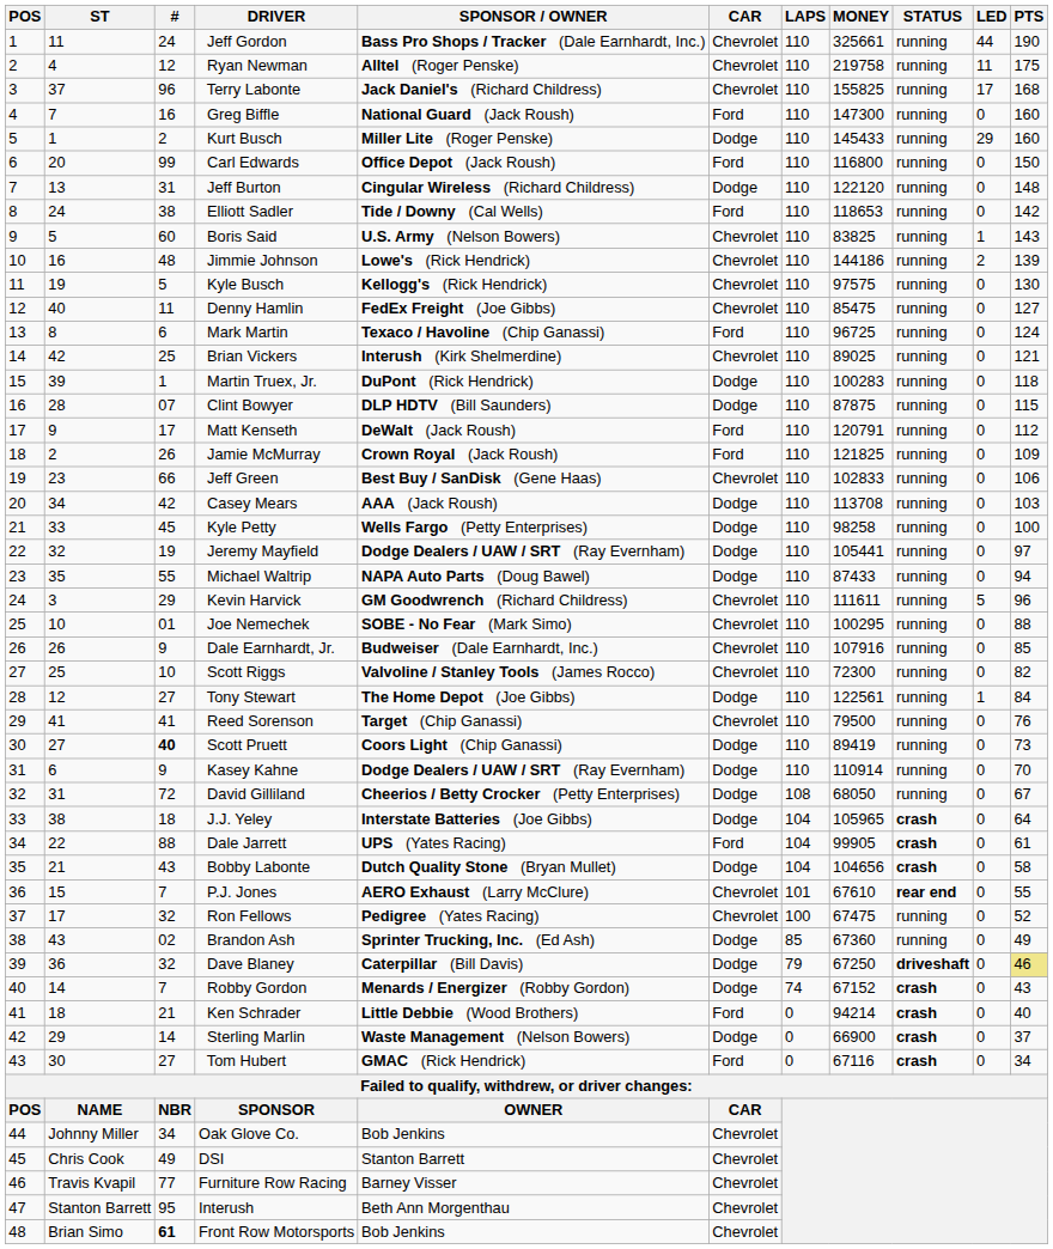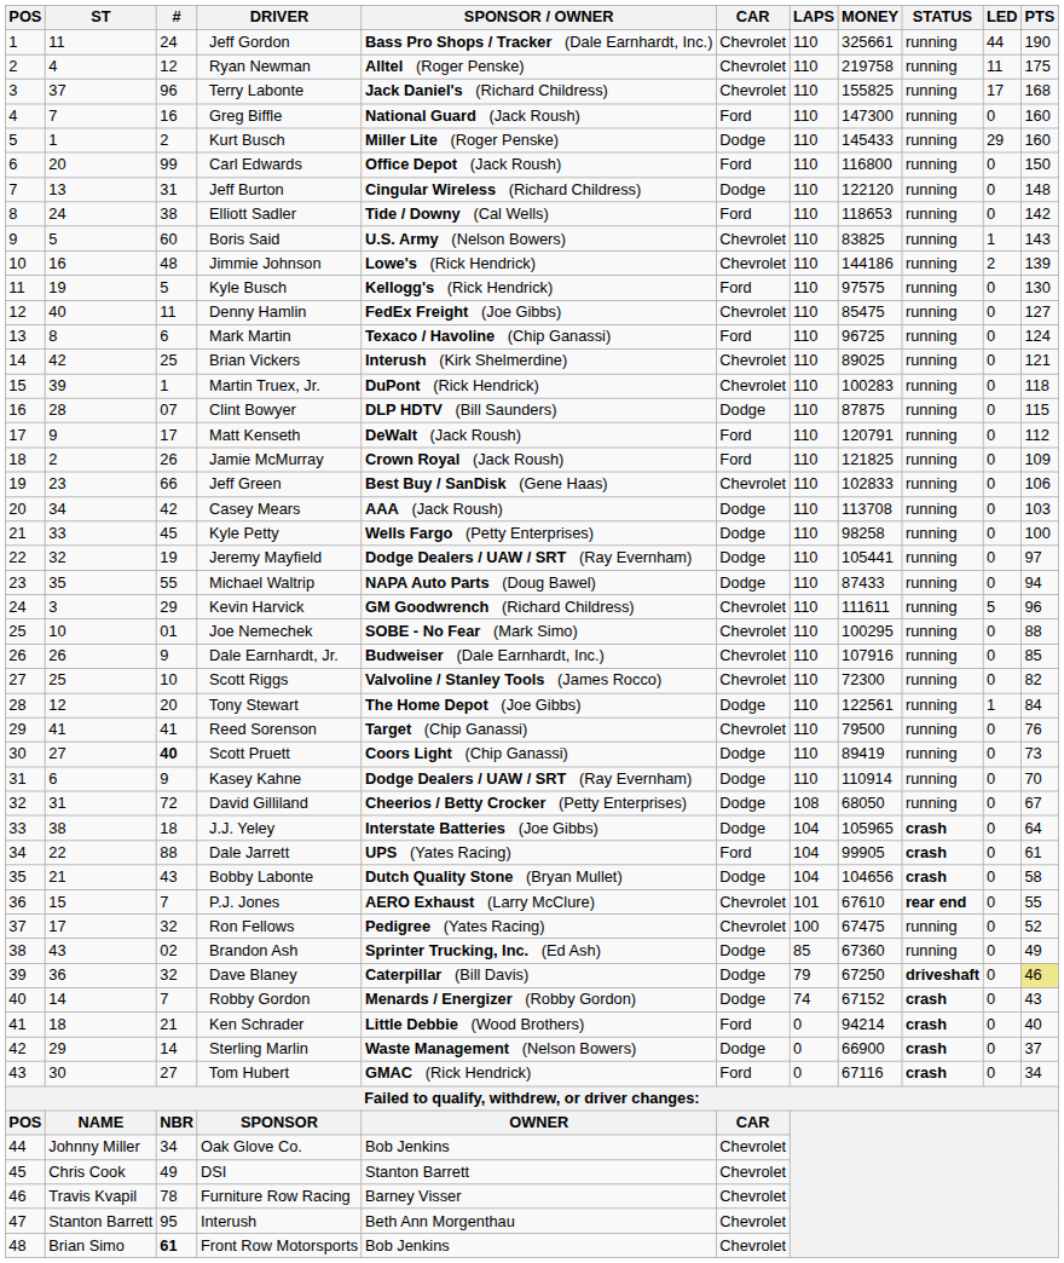 <table class="wikitable">
 <tr>
 <th>POS</th>
 <th>ST</th>
 <th>#</th>
 <th>DRIVER</th>
 <th>SPONSOR / OWNER</th>
 <th>CAR</th>
 <th>LAPS</th>
 <th>MONEY</th>
 <th>STATUS</th>
 <th>LED</th>
 <th>PTS</th>
 </tr>
 <tr>
 <td>1</td>
 <td>11</td>
 <td>24</td>
 <td>  Jeff Gordon</td>
 <td><strong>Bass Pro Shops / Tracker</strong>   (Dale Earnhardt, Inc.)</td>
 <td>Chevrolet</td>
 <td>110</td>
 <td>325661</td>
 <td>running</td>
 <td>44</td>
 <td>190</td>
 </tr>
 <tr>
 <td>2</td>
 <td>4</td>
 <td>12</td>
 <td>  Ryan Newman</td>
 <td><strong>Alltel</strong>   (Roger Penske)</td>
 <td>Chevrolet</td>
 <td>110</td>
 <td>219758</td>
 <td>running</td>
 <td>11</td>
 <td>175</td>
 </tr>
 <tr>
 <td>3</td>
 <td>37</td>
 <td>96</td>
 <td>  Terry Labonte</td>
 <td><strong>Jack Daniel's</strong>   (Richard Childress)</td>
 <td>Chevrolet</td>
 <td>110</td>
 <td>155825</td>
 <td>running</td>
 <td>17</td>
 <td>168</td>
 </tr>
 <tr>
 <td>4</td>
 <td>7</td>
 <td>16</td>
 <td>  Greg Biffle</td>
 <td><strong>National Guard</strong>   (Jack Roush)</td>
 <td>Ford</td>
 <td>110</td>
 <td>147300</td>
 <td>running</td>
 <td>0</td>
 <td>160</td>
 </tr>
 <tr>
 <td>5</td>
 <td>1</td>
 <td>2</td>
 <td>  Kurt Busch</td>
 <td><strong>Miller Lite</strong>   (Roger Penske)</td>
 <td>Dodge</td>
 <td>110</td>
 <td>145433</td>
 <td>running</td>
 <td>29</td>
 <td>160</td>
 </tr>
 <tr>
 <td>6</td>
 <td>20</td>
 <td>99</td>
 <td>  Carl Edwards</td>
 <td><strong>Office Depot</strong>   (Jack Roush)</td>
 <td>Ford</td>
 <td>110</td>
 <td>116800</td>
 <td>running</td>
 <td>0</td>
 <td>150</td>
 </tr>
 <tr>
 <td>7</td>
 <td>13</td>
 <td>31</td>
 <td>  Jeff Burton</td>
 <td><strong>Cingular Wireless</strong>   (Richard Childress)</td>
 <td>Dodge</td>
 <td>110</td>
 <td>122120</td>
 <td>running</td>
 <td>0</td>
 <td>148</td>
 </tr>
 <tr>
 <td>8</td>
 <td>24</td>
 <td>38</td>
 <td>  Elliott Sadler</td>
 <td><strong>Tide / Downy</strong>   (Cal Wells)</td>
 <td>Ford</td>
 <td>110</td>
 <td>118653</td>
 <td>running</td>
 <td>0</td>
 <td>142</td>
 </tr>
 <tr>
 <td>9</td>
 <td>5</td>
 <td>60</td>
 <td>  Boris Said</td>
 <td><strong>U.S. Army</strong>   (Nelson Bowers)</td>
 <td>Chevrolet</td>
 <td>110</td>
 <td>83825</td>
 <td>running</td>
 <td>1</td>
 <td>143</td>
 </tr>
 <tr>
 <td>10</td>
 <td>16</td>
 <td>48</td>
 <td>  Jimmie Johnson</td>
 <td><strong>Lowe's</strong>   (Rick Hendrick)</td>
 <td>Chevrolet</td>
 <td>110</td>
 <td>144186</td>
 <td>running</td>
 <td>2</td>
 <td>139</td>
 </tr>
 <tr>
 <td>11</td>
 <td>19</td>
 <td>5</td>
 <td>  Kyle Busch</td>
 <td><strong>Kellogg's</strong>   (Rick Hendrick)</td>
-<td>Chevrolet</td>
+<td>Ford</td>
 <td>110</td>
 <td>97575</td>
 <td>running</td>
 <td>0</td>
 <td>130</td>
 </tr>
 <tr>
 <td>12</td>
 <td>40</td>
 <td>11</td>
 <td>  Denny Hamlin</td>
 <td><strong>FedEx Freight</strong>   (Joe Gibbs)</td>
 <td>Chevrolet</td>
 <td>110</td>
 <td>85475</td>
 <td>running</td>
 <td>0</td>
 <td>127</td>
 </tr>
 <tr>
 <td>13</td>
 <td>8</td>
 <td>6</td>
 <td>  Mark Martin</td>
 <td><strong>Texaco / Havoline</strong>   (Chip Ganassi)</td>
 <td>Ford</td>
 <td>110</td>
 <td>96725</td>
 <td>running</td>
 <td>0</td>
 <td>124</td>
 </tr>
 <tr>
 <td>14</td>
 <td>42</td>
 <td>25</td>
 <td>  Brian Vickers</td>
 <td><strong>Interush</strong>   (Kirk Shelmerdine)</td>
 <td>Chevrolet</td>
 <td>110</td>
 <td>89025</td>
 <td>running</td>
 <td>0</td>
 <td>121</td>
 </tr>
 <tr>
 <td>15</td>
 <td>39</td>
 <td>1</td>
 <td>  Martin Truex, Jr.</td>
 <td><strong>DuPont</strong>   (Rick Hendrick)</td>
-<td>Dodge</td>
+<td>Chevrolet</td>
 <td>110</td>
 <td>100283</td>
 <td>running</td>
 <td>0</td>
 <td>118</td>
 </tr>
 <tr>
 <td>16</td>
 <td>28</td>
 <td>07</td>
 <td>  Clint Bowyer</td>
 <td><strong>DLP HDTV</strong>   (Bill Saunders)</td>
 <td>Dodge</td>
 <td>110</td>
 <td>87875</td>
 <td>running</td>
 <td>0</td>
 <td>115</td>
 </tr>
 <tr>
 <td>17</td>
 <td>9</td>
 <td>17</td>
 <td>  Matt Kenseth</td>
 <td><strong>DeWalt</strong>   (Jack Roush)</td>
 <td>Ford</td>
 <td>110</td>
 <td>120791</td>
 <td>running</td>
 <td>0</td>
 <td>112</td>
 </tr>
 <tr>
 <td>18</td>
 <td>2</td>
 <td>26</td>
 <td>  Jamie McMurray</td>
 <td><strong>Crown Royal</strong>   (Jack Roush)</td>
 <td>Ford</td>
 <td>110</td>
 <td>121825</td>
 <td>running</td>
 <td>0</td>
 <td>109</td>
 </tr>
 <tr>
 <td>19</td>
 <td>23</td>
 <td>66</td>
 <td>  Jeff Green</td>
 <td><strong>Best Buy / SanDisk</strong>   (Gene Haas)</td>
 <td>Chevrolet</td>
 <td>110</td>
 <td>102833</td>
 <td>running</td>
 <td>0</td>
 <td>106</td>
 </tr>
 <tr>
 <td>20</td>
 <td>34</td>
 <td>42</td>
 <td>  Casey Mears</td>
 <td><strong>AAA</strong>   (Jack Roush)</td>
 <td>Dodge</td>
 <td>110</td>
 <td>113708</td>
 <td>running</td>
 <td>0</td>
 <td>103</td>
 </tr>
 <tr>
 <td>21</td>
 <td>33</td>
 <td>45</td>
 <td>  Kyle Petty</td>
 <td><strong>Wells Fargo</strong>   (Petty Enterprises)</td>
 <td>Dodge</td>
 <td>110</td>
 <td>98258</td>
 <td>running</td>
 <td>0</td>
 <td>100</td>
 </tr>
 <tr>
 <td>22</td>
 <td>32</td>
 <td>19</td>
 <td>  Jeremy Mayfield</td>
 <td><strong>Dodge Dealers / UAW / SRT</strong>   (Ray Evernham)</td>
 <td>Dodge</td>
 <td>110</td>
 <td>105441</td>
 <td>running</td>
 <td>0</td>
 <td>97</td>
 </tr>
 <tr>
 <td>23</td>
 <td>35</td>
 <td>55</td>
 <td>  Michael Waltrip</td>
 <td><strong>NAPA Auto Parts</strong>   (Doug Bawel)</td>
 <td>Dodge</td>
 <td>110</td>
 <td>87433</td>
 <td>running</td>
 <td>0</td>
 <td>94</td>
 </tr>
 <tr>
 <td>24</td>
 <td>3</td>
 <td>29</td>
 <td>  Kevin Harvick</td>
 <td><strong>GM Goodwrench</strong>   (Richard Childress)</td>
 <td>Chevrolet</td>
 <td>110</td>
 <td>111611</td>
 <td>running</td>
 <td>5</td>
 <td>96</td>
 </tr>
 <tr>
 <td>25</td>
 <td>10</td>
 <td>01</td>
 <td>  Joe Nemechek</td>
 <td><strong>SOBE - No Fear</strong>   (Mark Simo)</td>
 <td>Chevrolet</td>
 <td>110</td>
 <td>100295</td>
 <td>running</td>
 <td>0</td>
 <td>88</td>
 </tr>
 <tr>
 <td>26</td>
 <td>26</td>
 <td>9</td>
 <td>  Dale Earnhardt, Jr.</td>
 <td><strong>Budweiser</strong>   (Dale Earnhardt, Inc.)</td>
 <td>Chevrolet</td>
 <td>110</td>
 <td>107916</td>
 <td>running</td>
 <td>0</td>
 <td>85</td>
 </tr>
 <tr>
 <td>27</td>
 <td>25</td>
 <td>10</td>
 <td>  Scott Riggs</td>
 <td><strong>Valvoline / Stanley Tools</strong>   (James Rocco)</td>
 <td>Chevrolet</td>
 <td>110</td>
 <td>72300</td>
 <td>running</td>
 <td>0</td>
 <td>82</td>
 </tr>
 <tr>
 <td>28</td>
 <td>12</td>
-<td>27</td>
+<td>20</td>
 <td>  Tony Stewart</td>
 <td><strong>The Home Depot</strong>   (Joe Gibbs)</td>
 <td>Dodge</td>
 <td>110</td>
 <td>122561</td>
 <td>running</td>
 <td>1</td>
 <td>84</td>
 </tr>
 <tr>
 <td>29</td>
 <td>41</td>
 <td>41</td>
 <td>  Reed Sorenson</td>
 <td><strong>Target</strong>   (Chip Ganassi)</td>
 <td>Chevrolet</td>
 <td>110</td>
 <td>79500</td>
 <td>running</td>
 <td>0</td>
 <td>76</td>
 </tr>
 <tr>
 <td>30</td>
 <td>27</td>
 <td><strong>40</strong></td>
 <td>  Scott Pruett</td>
 <td><strong>Coors Light</strong>   (Chip Ganassi)</td>
 <td>Dodge</td>
 <td>110</td>
 <td>89419</td>
 <td>running</td>
 <td>0</td>
 <td>73</td>
 </tr>
 <tr>
 <td>31</td>
 <td>6</td>
 <td>9</td>
 <td>  Kasey Kahne</td>
 <td><strong>Dodge Dealers / UAW / SRT</strong>   (Ray Evernham)</td>
 <td>Dodge</td>
 <td>110</td>
 <td>110914</td>
 <td>running</td>
 <td>0</td>
 <td>70</td>
 </tr>
 <tr>
 <td>32</td>
 <td>31</td>
 <td>72</td>
 <td>  David Gilliland</td>
 <td><strong>Cheerios / Betty Crocker</strong>   (Petty Enterprises)</td>
 <td>Dodge</td>
 <td>108</td>
 <td>68050</td>
 <td>running</td>
 <td>0</td>
 <td>67</td>
 </tr>
 <tr>
 <td>33</td>
 <td>38</td>
 <td>18</td>
 <td>  J.J. Yeley</td>
 <td><strong>Interstate Batteries</strong>   (Joe Gibbs)</td>
 <td>Dodge</td>
 <td>104</td>
 <td>105965</td>
 <td><strong>crash</strong></td>
 <td>0</td>
 <td>64</td>
 </tr>
 <tr>
 <td>34</td>
 <td>22</td>
 <td>88</td>
 <td>  Dale Jarrett</td>
 <td><strong>UPS</strong>   (Yates Racing)</td>
 <td>Ford</td>
 <td>104</td>
 <td>99905</td>
 <td><strong>crash</strong></td>
 <td>0</td>
 <td>61</td>
 </tr>
 <tr>
 <td>35</td>
 <td>21</td>
 <td>43</td>
 <td>  Bobby Labonte</td>
 <td><strong>Dutch Quality Stone</strong>   (Bryan Mullet)</td>
 <td>Dodge</td>
 <td>104</td>
 <td>104656</td>
 <td><strong>crash</strong></td>
 <td>0</td>
 <td>58</td>
 </tr>
 <tr>
 <td>36</td>
 <td>15</td>
 <td>7</td>
 <td>  P.J. Jones</td>
 <td><strong>AERO Exhaust</strong>   (Larry McClure)</td>
 <td>Chevrolet</td>
 <td>101</td>
 <td>67610</td>
 <td><strong>rear end</strong></td>
 <td>0</td>
 <td>55</td>
 </tr>
 <tr>
 <td>37</td>
 <td>17</td>
 <td>32</td>
 <td>  Ron Fellows</td>
 <td><strong>Pedigree</strong>   (Yates Racing)</td>
 <td>Chevrolet</td>
 <td>100</td>
 <td>67475</td>
 <td>running</td>
 <td>0</td>
 <td>52</td>
 </tr>
 <tr>
 <td>38</td>
 <td>43</td>
 <td>02</td>
 <td>  Brandon Ash</td>
 <td><strong>Sprinter Trucking, Inc.</strong>   (Ed Ash)</td>
 <td>Dodge</td>
 <td>85</td>
 <td>67360</td>
 <td>running</td>
 <td>0</td>
 <td>49</td>
 </tr>
 <tr>
 <td>39</td>
 <td>36</td>
 <td>32</td>
 <td>  Dave Blaney</td>
 <td><strong>Caterpillar</strong>   (Bill Davis)</td>
 <td>Dodge</td>
 <td>79</td>
 <td>67250</td>
 <td><strong>driveshaft</strong></td>
 <td>0</td>
 <td style="background: khaki;">46</td>
 </tr>
 <tr>
 <td>40</td>
 <td>14</td>
 <td>7</td>
 <td>  Robby Gordon</td>
 <td><strong>Menards / Energizer</strong>   (Robby Gordon)</td>
 <td>Dodge</td>
 <td>74</td>
 <td>67152</td>
 <td><strong>crash</strong></td>
 <td>0</td>
 <td>43</td>
 </tr>
 <tr>
 <td>41</td>
 <td>18</td>
 <td>21</td>
 <td>  Ken Schrader</td>
 <td><strong>Little Debbie</strong>   (Wood Brothers)</td>
 <td>Ford</td>
 <td>0</td>
 <td>94214</td>
 <td><strong>crash</strong></td>
 <td>0</td>
 <td>40</td>
 </tr>
 <tr>
 <td>42</td>
 <td>29</td>
 <td>14</td>
 <td>  Sterling Marlin</td>
 <td><strong>Waste Management</strong>   (Nelson Bowers)</td>
 <td>Dodge</td>
 <td>0</td>
 <td>66900</td>
 <td><strong>crash</strong></td>
 <td>0</td>
 <td>37</td>
 </tr>
 <tr>
 <td>43</td>
 <td>30</td>
 <td>27</td>
 <td>  Tom Hubert</td>
 <td><strong>GMAC</strong>   (Rick Hendrick)</td>
 <td>Ford</td>
 <td>0</td>
 <td>67116</td>
 <td><strong>crash</strong></td>
 <td>0</td>
 <td>34</td>
 </tr>
 <tr>
 <th colspan="11">Failed to qualify, withdrew, or driver changes:</th>
 </tr>
 <tr>
 <th>POS</th>
 <th>NAME</th>
 <th>NBR</th>
 <th>SPONSOR</th>
 <th>OWNER</th>
 <th>CAR</th>
 <th colspan="5" rowspan="6"></th>
 </tr>
 <tr>
 <td>44</td>
 <td>Johnny Miller</td>
 <td>34</td>
 <td>Oak Glove Co.</td>
 <td>Bob Jenkins</td>
 <td>Chevrolet</td>
 </tr>
 <tr>
 <td>45</td>
 <td>Chris Cook</td>
 <td>49</td>
 <td>DSI</td>
 <td>Stanton Barrett</td>
 <td>Chevrolet</td>
 </tr>
 <tr>
 <td>46</td>
 <td>Travis Kvapil</td>
-<td>77</td>
+<td>78</td>
 <td>Furniture Row Racing</td>
 <td>Barney Visser</td>
 <td>Chevrolet</td>
 </tr>
 <tr>
 <td>47</td>
 <td>Stanton Barrett</td>
 <td>95</td>
 <td>Interush</td>
 <td>Beth Ann Morgenthau</td>
 <td>Chevrolet</td>
 </tr>
 <tr>
 <td>48</td>
 <td>Brian Simo</td>
 <td><strong>61</strong></td>
 <td>Front Row Motorsports</td>
 <td>Bob Jenkins</td>
 <td>Chevrolet</td>
 </tr>
 </table>
